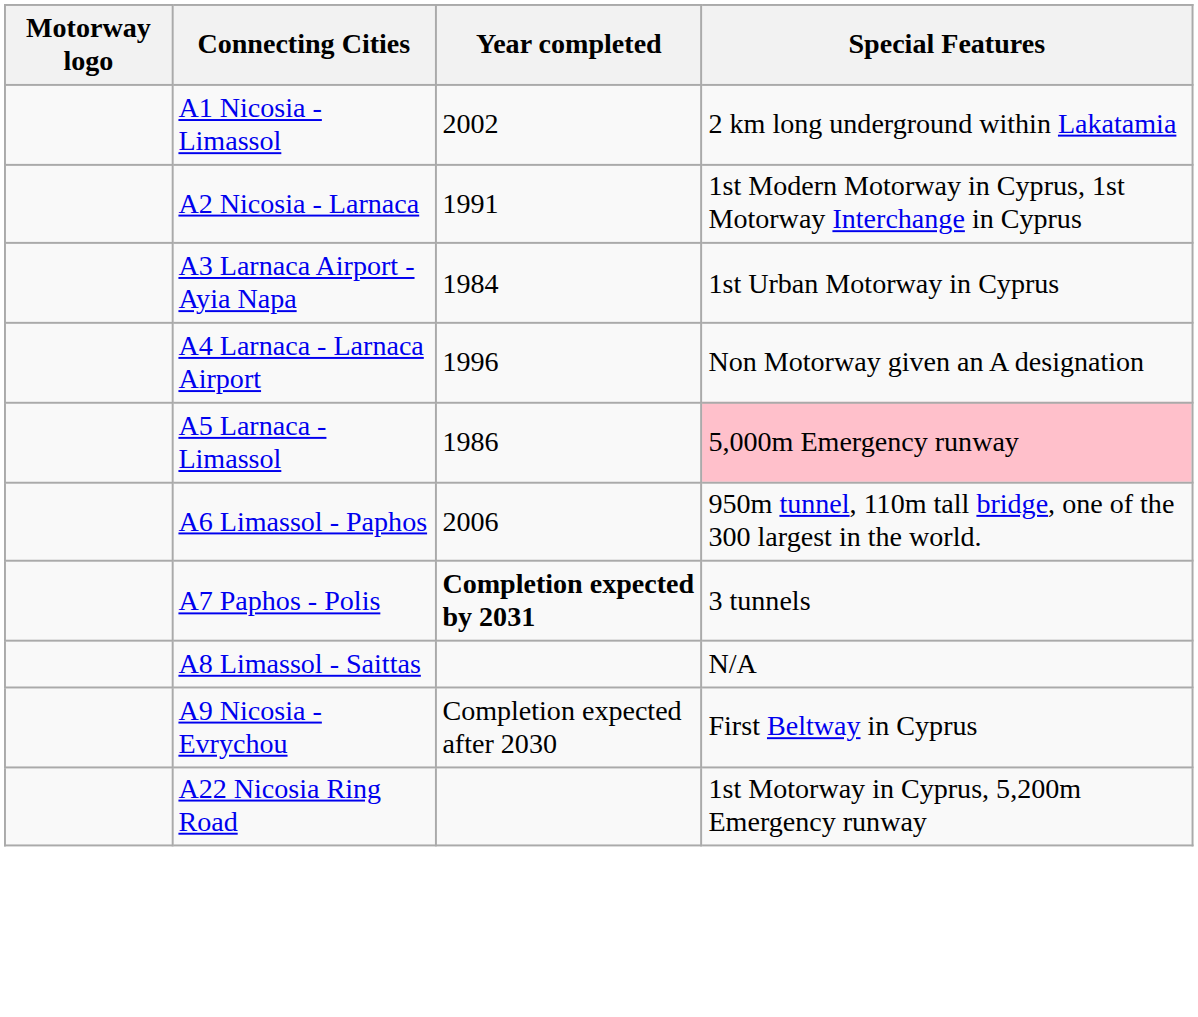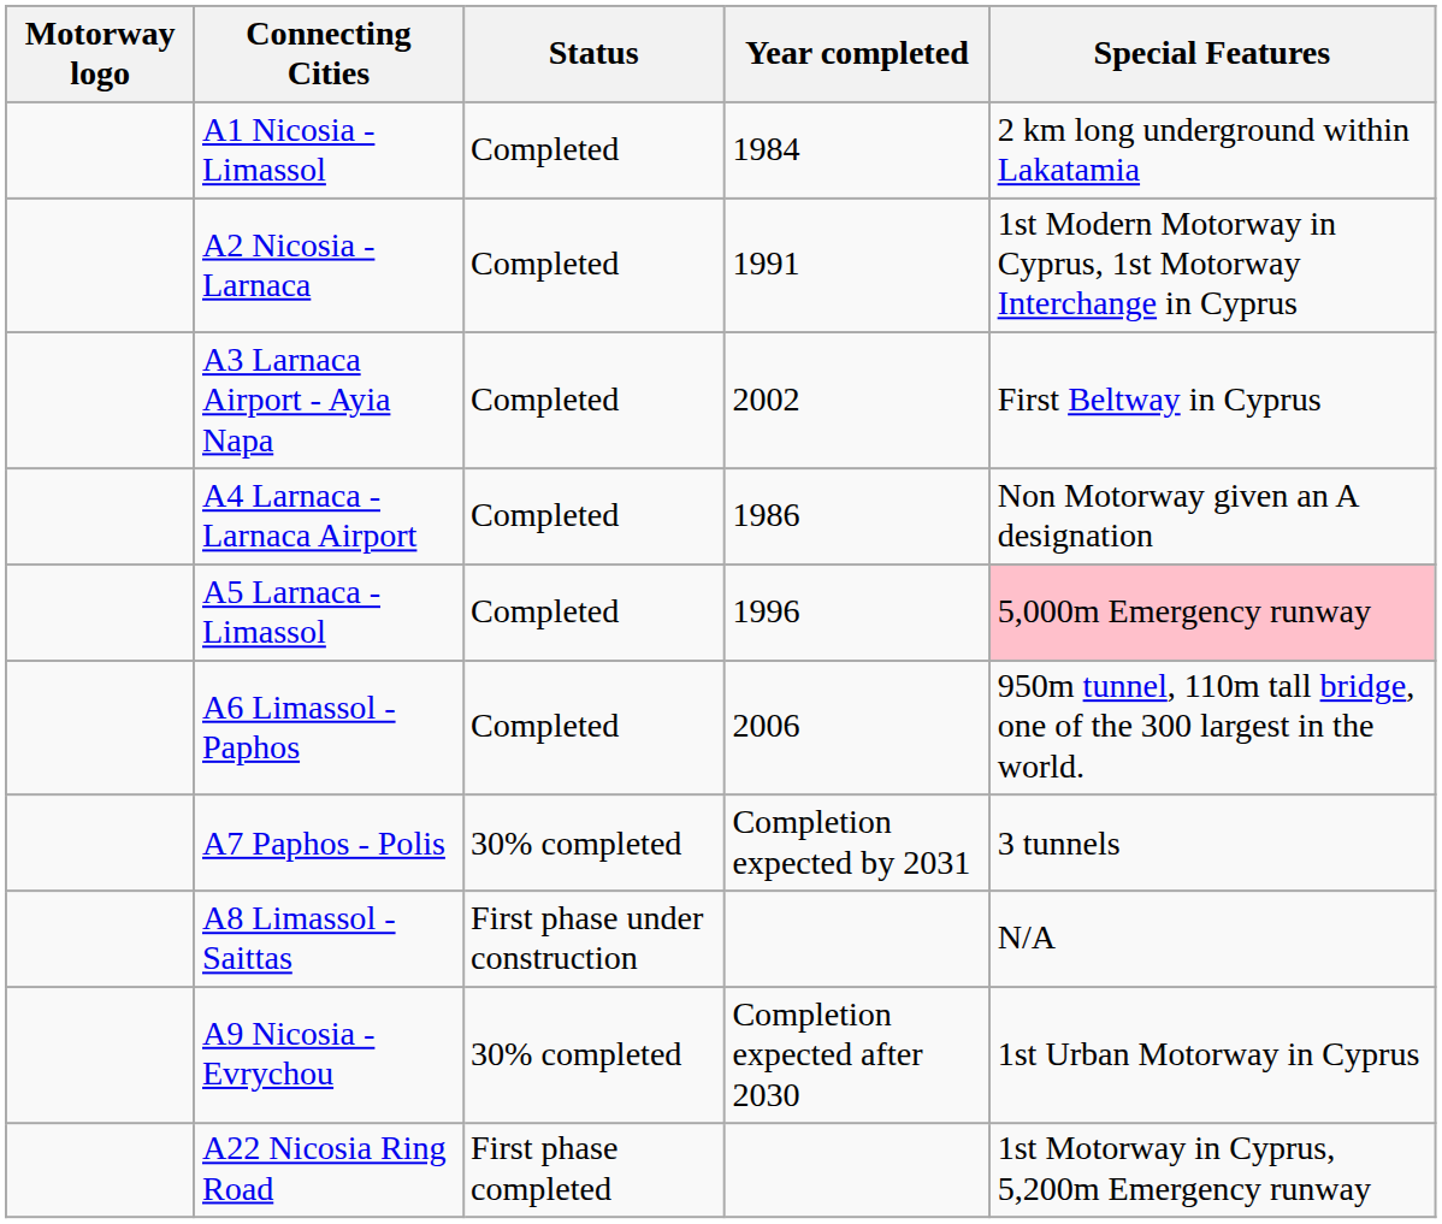 <table class="wikitable" style="font-size: 90%; text-align: left; ">
 <tr bgcolor="#efefef">
 <th>Motorway logo</th>
 <th>Connecting Cities</th>
+<th>Status</th>
 <th>Year completed</th>
 <th>Special Features</th>
 </tr>
 <tr>
 <td></td>
 <td><a href='#'>A1 Nicosia - Limassol</a></td>
-<td>2002</td>
+<td>Completed</td>
+<td>1984</td>
 <td>2 km long underground within <a href='#'>Lakatamia</a></td>
 </tr>
 <tr>
 <td></td>
 <td><a href='#'>A2 Nicosia - Larnaca</a></td>
+<td>Completed</td>
 <td>1991</td>
 <td>1st Modern Motorway in Cyprus, 1st Motorway <a href='#'>Interchange</a> in Cyprus</td>
 </tr>
 <tr>
 <td></td>
 <td><a href='#'>A3 Larnaca Airport - Ayia Napa</a></td>
-<td>1984</td>
-<td>1st Urban Motorway in Cyprus</td>
+<td>Completed</td>
+<td>2002</td>
+<td>First <a href='#'>Beltway</a> in Cyprus</td>
 </tr>
 <tr>
 <td></td>
 <td><a href='#'>A4 Larnaca - Larnaca Airport</a></td>
-<td>1996</td>
+<td>Completed</td>
+<td>1986</td>
 <td>Non Motorway given an A designation</td>
 </tr>
 <tr>
 <td></td>
 <td><a href='#'>A5 Larnaca - Limassol</a></td>
-<td>1986</td>
+<td>Completed</td>
+<td>1996</td>
 <td style="background: pink;">5,000m Emergency runway</td>
 </tr>
 <tr>
 <td></td>
 <td><a href='#'>A6 Limassol - Paphos</a></td>
+<td>Completed</td>
 <td>2006</td>
 <td>950m <a href='#'>tunnel</a>, 110m tall <a href='#'>bridge</a>, one of the 300 largest in the world.</td>
 </tr>
 <tr>
 <td></td>
 <td><a href='#'>A7 Paphos - Polis</a></td>
-<td><strong>Completion expected by 2031</strong></td>
+<td>30% completed</td>
+<td>Completion expected by 2031</td>
 <td>3 tunnels</td>
 </tr>
 <tr>
 <td></td>
 <td><a href='#'>A8 Limassol - Saittas</a></td>
+<td>First phase under construction</td>
 <td></td>
 <td>N/A</td>
 </tr>
 <tr>
 <td></td>
 <td><a href='#'>A9 Nicosia - Evrychou</a></td>
+<td>30% completed</td>
 <td>Completion expected after 2030</td>
-<td>First <a href='#'>Beltway</a> in Cyprus</td>
+<td>1st Urban Motorway in Cyprus</td>
 </tr>
 <tr>
 <td></td>
 <td><a href='#'>A22 Nicosia Ring Road</a></td>
+<td>First phase completed</td>
 <td></td>
 <td>1st Motorway in Cyprus, 5,200m Emergency runway</td>
 </tr>
 </table>
